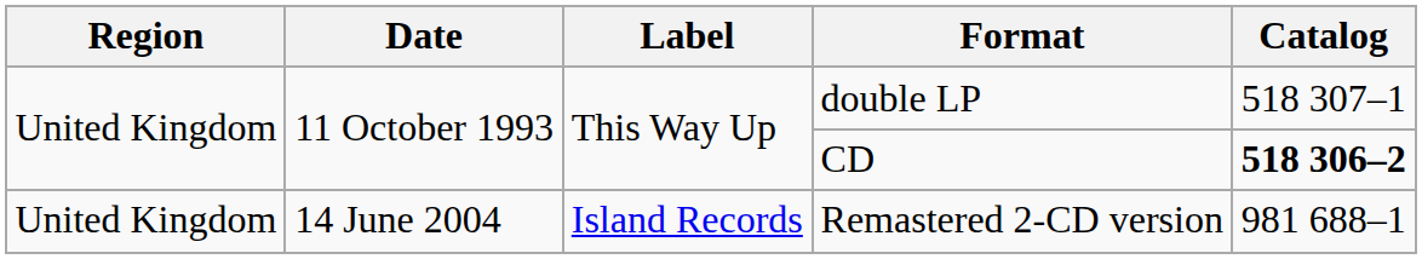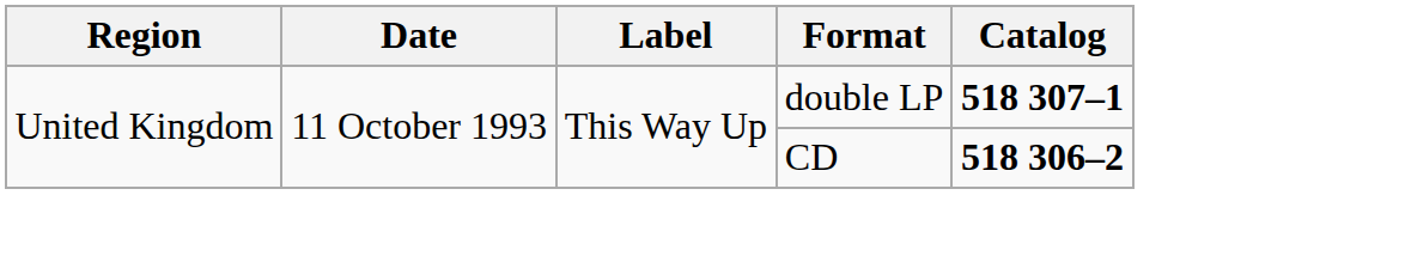 <table class="wikitable">
 <tr>
 <th>Region</th>
 <th>Date</th>
 <th>Label</th>
 <th>Format</th>
 <th>Catalog</th>
 </tr>
 <tr>
 <td rowspan="2">United Kingdom</td>
 <td rowspan="2">11 October 1993</td>
 <td rowspan="2">This Way Up</td>
 <td>double LP</td>
-<td>518 307–1</td>
+<td><strong>518 307–1</strong></td>
 </tr>
 <tr>
 <td>CD</td>
 <td><strong>518 306–2</strong></td>
 </tr>
-<tr>
-<td>United Kingdom</td>
-<td>14 June 2004</td>
-<td><a href='#'>Island Records</a></td>
-<td>Remastered 2-CD version</td>
-<td>981 688–1</td>
-</tr>
 </table>
